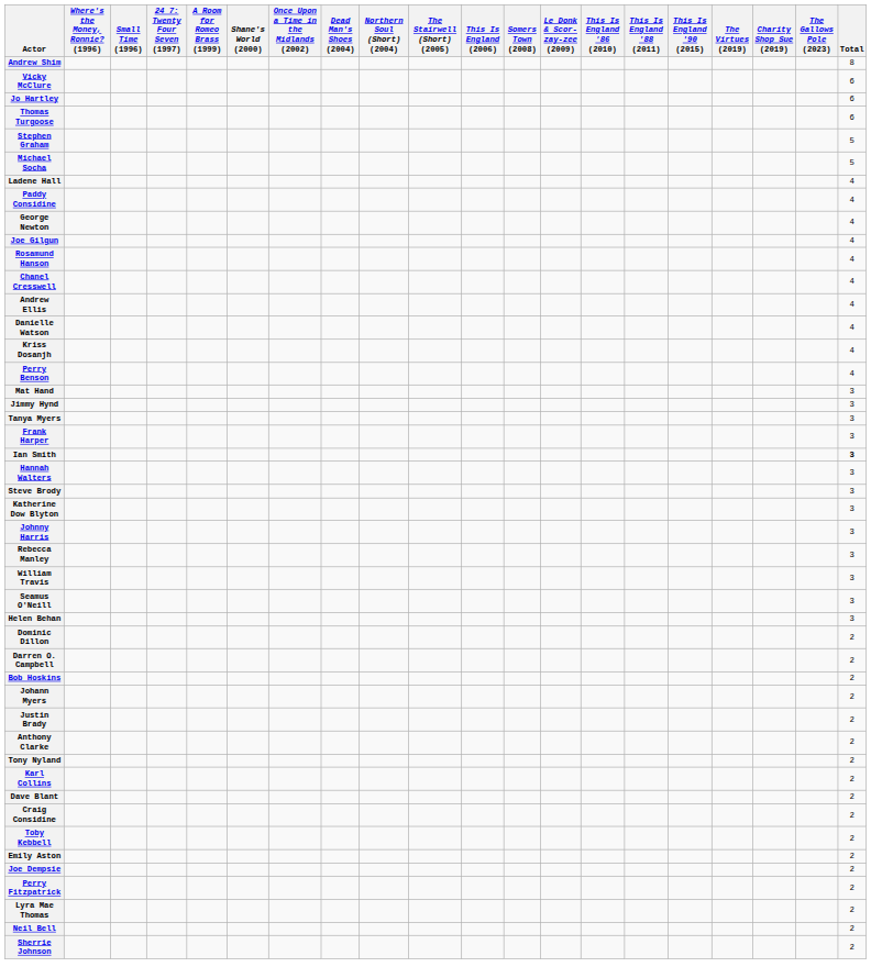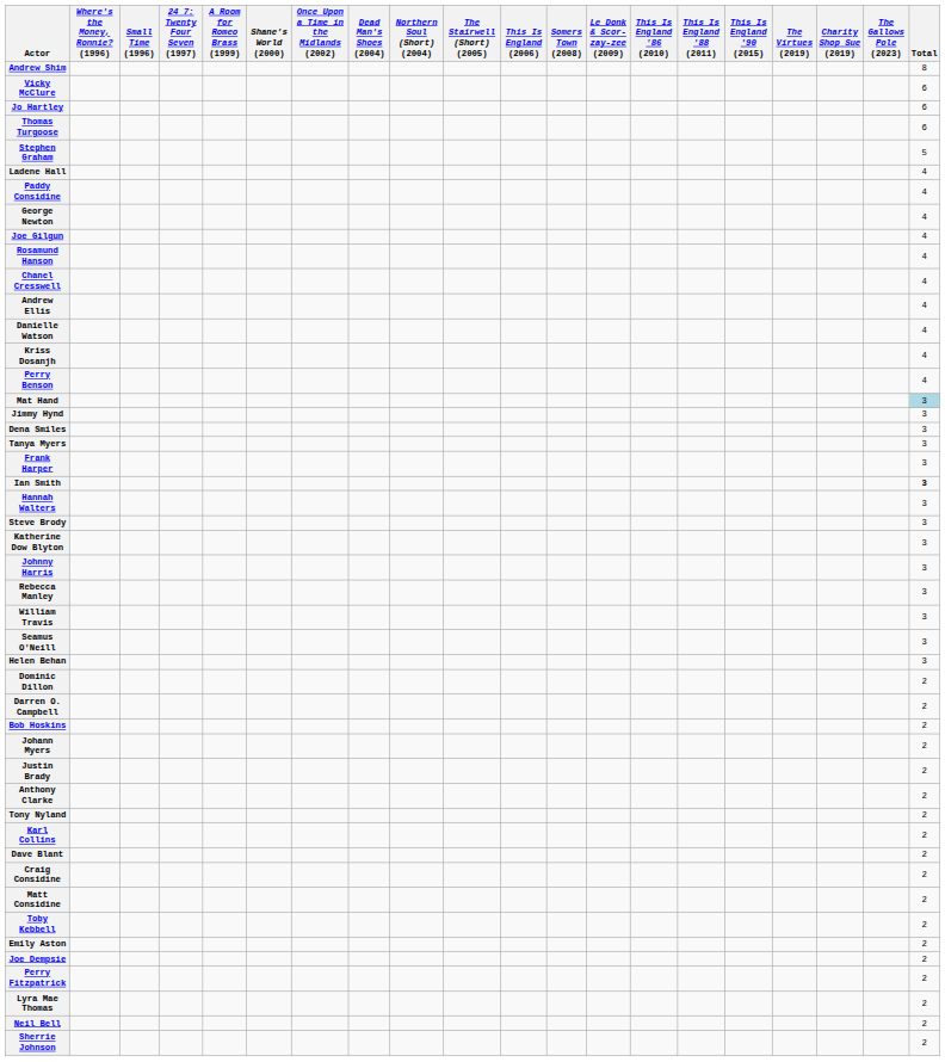 <table class="wikitable" style="text-align:center;font-size:90%;margin:1em auto;">
 <tr valign="bottom">
 <th>Actor</th>
 <th><em><a href='#'>Where's the Money, Ronnie?</a></em> (1996)</th>
 <th><em><a href='#'>Small Time</a></em> (1996)</th>
 <th><em><a href='#'>24 7: Twenty Four Seven</a></em> (1997)</th>
 <th><em><a href='#'>A Room for Romeo Brass</a></em> (1999)</th>
 <th><em>Shane's World</em> (2000)</th>
 <th><em><a href='#'>Once Upon a Time in the Midlands</a></em> (2002)</th>
 <th><em><a href='#'>Dead Man's Shoes</a></em> (2004)</th>
 <th><em><a href='#'>Northern Soul</a> (Short)</em> (2004)</th>
 <th><em><a href='#'>The Stairwell</a> (Short)</em> (2005)</th>
 <th><em><a href='#'>This Is England</a></em> (2006)</th>
 <th><em><a href='#'>Somers Town</a></em> (2008)</th>
 <th><em><a href='#'>Le Donk & Scor-zay-zee</a></em> (2009)</th>
 <th><em><a href='#'>This Is England '86</a></em> (2010)</th>
 <th><em><a href='#'>This Is England '88</a></em> (2011)</th>
 <th><em><a href='#'>This Is England '90</a></em> (2015)</th>
 <th><em><a href='#'>The Virtues</a></em> (2019)</th>
 <th><em><a href='#'>Charity Shop Sue</a></em> (2019)</th>
 <th><em><a href='#'>The Gallows Pole</a></em> (2023)</th>
 <th>Total</th>
 </tr>
 <tr>
 <th><a href='#'>Andrew Shim</a></th>
 <td></td>
 <td></td>
 <td></td>
 <td></td>
 <td></td>
 <td></td>
 <td></td>
 <td></td>
 <td></td>
 <td></td>
 <td></td>
 <td></td>
 <td></td>
 <td></td>
 <td></td>
 <td></td>
 <td></td>
 <td></td>
 <td>8</td>
 </tr>
 <tr>
 <th><a href='#'>Vicky McClure</a></th>
 <td></td>
 <td></td>
 <td></td>
 <td></td>
 <td></td>
 <td></td>
 <td></td>
 <td></td>
 <td></td>
 <td></td>
 <td></td>
 <td></td>
 <td></td>
 <td></td>
 <td></td>
 <td></td>
 <td></td>
 <td></td>
 <td>6</td>
 </tr>
 <tr>
 <th><a href='#'>Jo Hartley</a></th>
 <td></td>
 <td></td>
 <td></td>
 <td></td>
 <td></td>
 <td></td>
 <td></td>
 <td></td>
 <td></td>
 <td></td>
 <td></td>
 <td></td>
 <td></td>
 <td></td>
 <td></td>
 <td></td>
 <td></td>
 <td></td>
 <td>6</td>
 </tr>
 <tr>
 <th><a href='#'>Thomas Turgoose</a></th>
 <td></td>
 <td></td>
 <td></td>
 <td></td>
 <td></td>
 <td></td>
 <td></td>
 <td></td>
 <td></td>
 <td></td>
 <td></td>
 <td></td>
 <td></td>
 <td></td>
 <td></td>
 <td></td>
 <td></td>
 <td></td>
 <td>6</td>
 </tr>
 <tr>
 <th><a href='#'>Stephen Graham</a></th>
-<td></td>
-<td></td>
-<td></td>
-<td></td>
-<td></td>
-<td></td>
-<td></td>
-<td></td>
-<td></td>
-<td></td>
-<td></td>
-<td></td>
-<td></td>
-<td></td>
-<td></td>
-<td></td>
-<td></td>
-<td></td>
-<td>5</td>
-</tr>
-<tr>
-<th><a href='#'>Michael Socha</a></th>
 <td></td>
 <td></td>
 <td></td>
 <td></td>
 <td></td>
 <td></td>
 <td></td>
 <td></td>
 <td></td>
 <td></td>
 <td></td>
 <td></td>
 <td></td>
 <td></td>
 <td></td>
 <td></td>
 <td></td>
 <td></td>
 <td>5</td>
 </tr>
 <tr>
 <th>Ladene Hall</th>
 <td></td>
 <td></td>
 <td></td>
 <td></td>
 <td></td>
 <td></td>
 <td></td>
 <td></td>
 <td></td>
 <td></td>
 <td></td>
 <td></td>
 <td></td>
 <td></td>
 <td></td>
 <td></td>
 <td></td>
 <td></td>
 <td>4</td>
 </tr>
 <tr>
 <th><a href='#'>Paddy Considine</a></th>
 <td></td>
 <td></td>
 <td></td>
 <td></td>
 <td></td>
 <td></td>
 <td></td>
 <td></td>
 <td></td>
 <td></td>
 <td></td>
 <td></td>
 <td></td>
 <td></td>
 <td></td>
 <td></td>
 <td></td>
 <td></td>
 <td>4</td>
 </tr>
 <tr>
 <th>George Newton</th>
 <td></td>
 <td></td>
 <td></td>
 <td></td>
 <td></td>
 <td></td>
 <td></td>
 <td></td>
 <td></td>
 <td></td>
 <td></td>
 <td></td>
 <td></td>
 <td></td>
 <td></td>
 <td></td>
 <td></td>
 <td></td>
 <td>4</td>
 </tr>
 <tr>
 <th><a href='#'>Joe Gilgun</a></th>
 <td></td>
 <td></td>
 <td></td>
 <td></td>
 <td></td>
 <td></td>
 <td></td>
 <td></td>
 <td></td>
 <td></td>
 <td></td>
 <td></td>
 <td></td>
 <td></td>
 <td></td>
 <td></td>
 <td></td>
 <td></td>
 <td>4</td>
 </tr>
 <tr>
 <th><a href='#'>Rosamund Hanson</a></th>
 <td></td>
 <td></td>
 <td></td>
 <td></td>
 <td></td>
 <td></td>
 <td></td>
 <td></td>
 <td></td>
 <td></td>
 <td></td>
 <td></td>
 <td></td>
 <td></td>
 <td></td>
 <td></td>
 <td></td>
 <td></td>
 <td>4</td>
 </tr>
 <tr>
 <th><a href='#'>Chanel Cresswell</a></th>
 <td></td>
 <td></td>
 <td></td>
 <td></td>
 <td></td>
 <td></td>
 <td></td>
 <td></td>
 <td></td>
 <td></td>
 <td></td>
 <td></td>
 <td></td>
 <td></td>
 <td></td>
 <td></td>
 <td></td>
 <td></td>
 <td>4</td>
 </tr>
 <tr>
 <th>Andrew Ellis</th>
 <td></td>
 <td></td>
 <td></td>
 <td></td>
 <td></td>
 <td></td>
 <td></td>
 <td></td>
 <td></td>
 <td></td>
 <td></td>
 <td></td>
 <td></td>
 <td></td>
 <td></td>
 <td></td>
 <td></td>
 <td></td>
 <td>4</td>
 </tr>
 <tr>
 <th>Danielle Watson</th>
 <td></td>
 <td></td>
 <td></td>
 <td></td>
 <td></td>
 <td></td>
 <td></td>
 <td></td>
 <td></td>
 <td></td>
 <td></td>
 <td></td>
 <td></td>
 <td></td>
 <td></td>
 <td></td>
 <td></td>
 <td></td>
 <td>4</td>
 </tr>
 <tr>
 <th>Kriss Dosanjh</th>
 <td></td>
 <td></td>
 <td></td>
 <td></td>
 <td></td>
 <td></td>
 <td></td>
 <td></td>
 <td></td>
 <td></td>
 <td></td>
 <td></td>
 <td></td>
 <td></td>
 <td></td>
 <td></td>
 <td></td>
 <td></td>
 <td>4</td>
 </tr>
 <tr>
 <th><a href='#'>Perry Benson</a></th>
 <td></td>
 <td></td>
 <td></td>
 <td></td>
 <td></td>
 <td></td>
 <td></td>
 <td></td>
 <td></td>
 <td></td>
 <td></td>
 <td></td>
 <td></td>
 <td></td>
 <td></td>
 <td></td>
 <td></td>
 <td></td>
 <td>4</td>
 </tr>
 <tr>
 <th>Mat Hand</th>
 <td></td>
 <td></td>
 <td></td>
 <td></td>
 <td></td>
 <td></td>
 <td></td>
 <td></td>
 <td></td>
 <td></td>
 <td></td>
 <td></td>
 <td></td>
 <td></td>
 <td></td>
 <td></td>
 <td></td>
 <td></td>
+<td style="background: lightblue;">3</td>
+</tr>
+<tr>
+<th>Jimmy Hynd</th>
+<td></td>
+<td></td>
+<td></td>
+<td></td>
+<td></td>
+<td></td>
+<td></td>
+<td></td>
+<td></td>
+<td></td>
+<td></td>
+<td></td>
+<td></td>
+<td></td>
+<td></td>
+<td></td>
+<td></td>
+<td></td>
 <td>3</td>
 </tr>
 <tr>
-<th>Jimmy Hynd</th>
+<th>Dena Smiles</th>
 <td></td>
 <td></td>
 <td></td>
 <td></td>
 <td></td>
 <td></td>
 <td></td>
 <td></td>
 <td></td>
 <td></td>
 <td></td>
 <td></td>
 <td></td>
 <td></td>
 <td></td>
 <td></td>
 <td></td>
 <td></td>
 <td>3</td>
 </tr>
 <tr>
 <th>Tanya Myers</th>
 <td></td>
 <td></td>
 <td></td>
 <td></td>
 <td></td>
 <td></td>
 <td></td>
 <td></td>
 <td></td>
 <td></td>
 <td></td>
 <td></td>
 <td></td>
 <td></td>
 <td></td>
 <td></td>
 <td></td>
 <td></td>
 <td>3</td>
 </tr>
 <tr>
 <th><a href='#'>Frank Harper</a></th>
 <td></td>
 <td></td>
 <td></td>
 <td></td>
 <td></td>
 <td></td>
 <td></td>
 <td></td>
 <td></td>
 <td></td>
 <td></td>
 <td></td>
 <td></td>
 <td></td>
 <td></td>
 <td></td>
 <td></td>
 <td></td>
 <td>3</td>
 </tr>
 <tr>
 <th>Ian Smith</th>
 <td></td>
 <td></td>
 <td></td>
 <td></td>
 <td></td>
 <td></td>
 <td></td>
 <td></td>
 <td></td>
 <td></td>
 <td></td>
 <td></td>
 <td></td>
 <td></td>
 <td></td>
 <td></td>
 <td></td>
 <td></td>
 <td><strong>3</strong></td>
 </tr>
 <tr>
 <th><a href='#'>Hannah Walters</a></th>
 <td></td>
 <td></td>
 <td></td>
 <td></td>
 <td></td>
 <td></td>
 <td></td>
 <td></td>
 <td></td>
 <td></td>
 <td></td>
 <td></td>
 <td></td>
 <td></td>
 <td></td>
 <td></td>
 <td></td>
 <td></td>
 <td>3</td>
 </tr>
 <tr>
 <th>Steve Brody</th>
 <td></td>
 <td></td>
 <td></td>
 <td></td>
 <td></td>
 <td></td>
 <td></td>
 <td></td>
 <td></td>
 <td></td>
 <td></td>
 <td></td>
 <td></td>
 <td></td>
 <td></td>
 <td></td>
 <td></td>
 <td></td>
 <td>3</td>
 </tr>
 <tr>
 <th>Katherine Dow Blyton</th>
 <td></td>
 <td></td>
 <td></td>
 <td></td>
 <td></td>
 <td></td>
 <td></td>
 <td></td>
 <td></td>
 <td></td>
 <td></td>
 <td></td>
 <td></td>
 <td></td>
 <td></td>
 <td></td>
 <td></td>
 <td></td>
 <td>3</td>
 </tr>
 <tr>
 <th><a href='#'>Johnny Harris</a></th>
 <td></td>
 <td></td>
 <td></td>
 <td></td>
 <td></td>
 <td></td>
 <td></td>
 <td></td>
 <td></td>
 <td></td>
 <td></td>
 <td></td>
 <td></td>
 <td></td>
 <td></td>
 <td></td>
 <td></td>
 <td></td>
 <td>3</td>
 </tr>
 <tr>
 <th>Rebecca Manley</th>
 <td></td>
 <td></td>
 <td></td>
 <td></td>
 <td></td>
 <td></td>
 <td></td>
 <td></td>
 <td></td>
 <td></td>
 <td></td>
 <td></td>
 <td></td>
 <td></td>
 <td></td>
 <td></td>
 <td></td>
 <td></td>
 <td>3</td>
 </tr>
 <tr>
 <th>William Travis</th>
 <td></td>
 <td></td>
 <td></td>
 <td></td>
 <td></td>
 <td></td>
 <td></td>
 <td></td>
 <td></td>
 <td></td>
 <td></td>
 <td></td>
 <td></td>
 <td></td>
 <td></td>
 <td></td>
 <td></td>
 <td></td>
 <td>3</td>
 </tr>
 <tr>
 <th>Seamus O'Neill</th>
 <td></td>
 <td></td>
 <td></td>
 <td></td>
 <td></td>
 <td></td>
 <td></td>
 <td></td>
 <td></td>
 <td></td>
 <td></td>
 <td></td>
 <td></td>
 <td></td>
 <td></td>
 <td></td>
 <td></td>
 <td></td>
 <td>3</td>
 </tr>
 <tr>
 <th>Helen Behan</th>
 <td></td>
 <td></td>
 <td></td>
 <td></td>
 <td></td>
 <td></td>
 <td></td>
 <td></td>
 <td></td>
 <td></td>
 <td></td>
 <td></td>
 <td></td>
 <td></td>
 <td></td>
 <td></td>
 <td></td>
 <td></td>
 <td>3</td>
 </tr>
 <tr>
 <th>Dominic Dillon</th>
 <td></td>
 <td></td>
 <td></td>
 <td></td>
 <td></td>
 <td></td>
 <td></td>
 <td></td>
 <td></td>
 <td></td>
 <td></td>
 <td></td>
 <td></td>
 <td></td>
 <td></td>
 <td></td>
 <td></td>
 <td></td>
 <td>2</td>
 </tr>
 <tr>
 <th>Darren O. Campbell</th>
 <td></td>
 <td></td>
 <td></td>
 <td></td>
 <td></td>
 <td></td>
 <td></td>
 <td></td>
 <td></td>
 <td></td>
 <td></td>
 <td></td>
 <td></td>
 <td></td>
 <td></td>
 <td></td>
 <td></td>
 <td></td>
 <td>2</td>
 </tr>
 <tr>
 <th><a href='#'>Bob Hoskins</a></th>
 <td></td>
 <td></td>
 <td></td>
 <td></td>
 <td></td>
 <td></td>
 <td></td>
 <td></td>
 <td></td>
 <td></td>
 <td></td>
 <td></td>
 <td></td>
 <td></td>
 <td></td>
 <td></td>
 <td></td>
 <td></td>
 <td>2</td>
 </tr>
 <tr>
 <th>Johann Myers</th>
 <td></td>
 <td></td>
 <td></td>
 <td></td>
 <td></td>
 <td></td>
 <td></td>
 <td></td>
 <td></td>
 <td></td>
 <td></td>
 <td></td>
 <td></td>
 <td></td>
 <td></td>
 <td></td>
 <td></td>
 <td></td>
 <td>2</td>
 </tr>
 <tr>
 <th>Justin Brady</th>
 <td></td>
 <td></td>
 <td></td>
 <td></td>
 <td></td>
 <td></td>
 <td></td>
 <td></td>
 <td></td>
 <td></td>
 <td></td>
 <td></td>
 <td></td>
 <td></td>
 <td></td>
 <td></td>
 <td></td>
 <td></td>
 <td>2</td>
 </tr>
 <tr>
 <th>Anthony Clarke</th>
 <td></td>
 <td></td>
 <td></td>
 <td></td>
 <td></td>
 <td></td>
 <td></td>
 <td></td>
 <td></td>
 <td></td>
 <td></td>
 <td></td>
 <td></td>
 <td></td>
 <td></td>
 <td></td>
 <td></td>
 <td></td>
 <td>2</td>
 </tr>
 <tr>
 <th>Tony Nyland</th>
 <td></td>
 <td></td>
 <td></td>
 <td></td>
 <td></td>
 <td></td>
 <td></td>
 <td></td>
 <td></td>
 <td></td>
 <td></td>
 <td></td>
 <td></td>
 <td></td>
 <td></td>
 <td></td>
 <td></td>
 <td></td>
 <td>2</td>
 </tr>
 <tr>
 <th><a href='#'>Karl Collins</a></th>
 <td></td>
 <td></td>
 <td></td>
 <td></td>
 <td></td>
 <td></td>
 <td></td>
 <td></td>
 <td></td>
 <td></td>
 <td></td>
 <td></td>
 <td></td>
 <td></td>
 <td></td>
 <td></td>
 <td></td>
 <td></td>
 <td>2</td>
 </tr>
 <tr>
 <th>Dave Blant</th>
 <td></td>
 <td></td>
 <td></td>
 <td></td>
 <td></td>
 <td></td>
 <td></td>
 <td></td>
 <td></td>
 <td></td>
 <td></td>
 <td></td>
 <td></td>
 <td></td>
 <td></td>
 <td></td>
 <td></td>
 <td></td>
 <td>2</td>
 </tr>
 <tr>
 <th>Craig Considine</th>
 <td></td>
 <td></td>
 <td></td>
 <td></td>
 <td></td>
 <td></td>
 <td></td>
 <td></td>
 <td></td>
 <td></td>
 <td></td>
 <td></td>
 <td></td>
 <td></td>
 <td></td>
 <td></td>
 <td></td>
 <td></td>
 <td>2</td>
 </tr>
 <tr>
+<th>Matt Considine</th>
+<td></td>
+<td></td>
+<td></td>
+<td></td>
+<td></td>
+<td></td>
+<td></td>
+<td></td>
+<td></td>
+<td></td>
+<td></td>
+<td></td>
+<td></td>
+<td></td>
+<td></td>
+<td></td>
+<td></td>
+<td></td>
+<td>2</td>
+</tr>
+<tr>
 <th><a href='#'>Toby Kebbell</a></th>
 <td></td>
 <td></td>
 <td></td>
 <td></td>
 <td></td>
 <td></td>
 <td></td>
 <td></td>
 <td></td>
 <td></td>
 <td></td>
 <td></td>
 <td></td>
 <td></td>
 <td></td>
 <td></td>
 <td></td>
 <td></td>
 <td>2</td>
 </tr>
 <tr>
 <th>Emily Aston</th>
 <td></td>
 <td></td>
 <td></td>
 <td></td>
 <td></td>
 <td></td>
 <td></td>
 <td></td>
 <td></td>
 <td></td>
 <td></td>
 <td></td>
 <td></td>
 <td></td>
 <td></td>
 <td></td>
 <td></td>
 <td></td>
 <td>2</td>
 </tr>
 <tr>
 <th><a href='#'>Joe Dempsie</a></th>
 <td></td>
 <td></td>
 <td></td>
 <td></td>
 <td></td>
 <td></td>
 <td></td>
 <td></td>
 <td></td>
 <td></td>
 <td></td>
 <td></td>
 <td></td>
 <td></td>
 <td></td>
 <td></td>
 <td></td>
 <td></td>
 <td>2</td>
 </tr>
 <tr>
 <th><a href='#'>Perry Fitzpatrick</a></th>
 <td></td>
 <td></td>
 <td></td>
 <td></td>
 <td></td>
 <td></td>
 <td></td>
 <td></td>
 <td></td>
 <td></td>
 <td></td>
 <td></td>
 <td></td>
 <td></td>
 <td></td>
 <td></td>
 <td></td>
 <td></td>
 <td>2</td>
 </tr>
 <tr>
 <th>Lyra Mae Thomas</th>
 <td></td>
 <td></td>
 <td></td>
 <td></td>
 <td></td>
 <td></td>
 <td></td>
 <td></td>
 <td></td>
 <td></td>
 <td></td>
 <td></td>
 <td></td>
 <td></td>
 <td></td>
 <td></td>
 <td></td>
 <td></td>
 <td>2</td>
 </tr>
 <tr>
 <th><a href='#'>Neil Bell</a></th>
 <td></td>
 <td></td>
 <td></td>
 <td></td>
 <td></td>
 <td></td>
 <td></td>
 <td></td>
 <td></td>
 <td></td>
 <td></td>
 <td></td>
 <td></td>
 <td></td>
 <td></td>
 <td></td>
 <td></td>
 <td></td>
 <td>2</td>
 </tr>
 <tr>
 <th><a href='#'>Sherrie Johnson</a></th>
 <td></td>
 <td></td>
 <td></td>
 <td></td>
 <td></td>
 <td></td>
 <td></td>
 <td></td>
 <td></td>
 <td></td>
 <td></td>
 <td></td>
 <td></td>
 <td></td>
 <td></td>
 <td></td>
 <td></td>
 <td></td>
 <td>2</td>
 </tr>
 </table>
